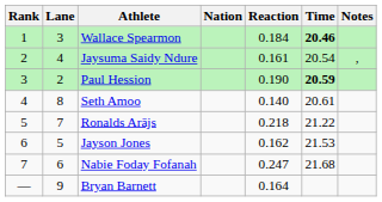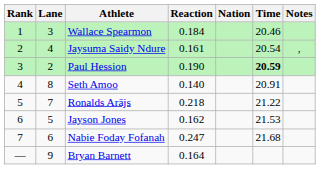 <table class="wikitable sortable" style="text-align:center">
 <tr>
 <th>Rank</th>
 <th>Lane</th>
 <th>Athlete</th>
+<th>Reaction</th>
 <th>Nation</th>
-<th>Reaction</th>
 <th>Time</th>
 <th>Notes</th>
 </tr>
 <tr bgcolor=bbf3bb>
 <td>1</td>
 <td>3</td>
 <td align=left><a href='#'>Wallace Spearmon</a></td>
+<td>0.184</td>
 <td align=left></td>
-<td>0.184</td>
-<td><strong>20.46</strong></td>
+<td>20.46</td>
 <td></td>
 </tr>
 <tr bgcolor=bbf3bb>
 <td>2</td>
 <td>4</td>
 <td align=left><a href='#'>Jaysuma Saidy Ndure</a></td>
+<td>0.161</td>
 <td align=left></td>
-<td>0.161</td>
 <td>20.54</td>
 <td>, </td>
 </tr>
 <tr bgcolor=bbf3bb>
 <td>3</td>
 <td>2</td>
 <td align=left><a href='#'>Paul Hession</a></td>
+<td>0.190</td>
 <td align=left></td>
-<td>0.190</td>
 <td><strong>20.59</strong></td>
 <td></td>
 </tr>
 <tr>
 <td>4</td>
 <td>8</td>
 <td align=left><a href='#'>Seth Amoo</a></td>
+<td>0.140</td>
 <td align=left></td>
-<td>0.140</td>
-<td>20.61</td>
+<td>20.91</td>
 <td></td>
 </tr>
 <tr>
 <td>5</td>
 <td>7</td>
 <td align=left><a href='#'>Ronalds Arājs</a></td>
+<td>0.218</td>
 <td align=left></td>
-<td>0.218</td>
 <td>21.22</td>
 <td></td>
 </tr>
 <tr>
 <td>6</td>
 <td>5</td>
 <td align=left><a href='#'>Jayson Jones</a></td>
+<td>0.162</td>
 <td align=left></td>
-<td>0.162</td>
 <td>21.53</td>
 <td></td>
 </tr>
 <tr>
 <td>7</td>
 <td>6</td>
 <td align=left><a href='#'>Nabie Foday Fofanah</a></td>
+<td>0.247</td>
 <td align=left></td>
-<td>0.247</td>
 <td>21.68</td>
 <td></td>
 </tr>
 <tr>
 <td data-sort-value=8>—</td>
 <td>9</td>
 <td align=left><a href='#'>Bryan Barnett</a></td>
+<td>0.164</td>
 <td align=left></td>
-<td>0.164</td>
 <td data-sort-value=99.99></td>
 <td></td>
 </tr>
 </table>
